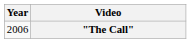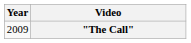 <table class="wikitable plainrowheaders">
 <tr>
 <th>Year</th>
 <th style="width:14em;">Video</th>
 </tr>
 <tr>
-<td>2006</td>
+<td>2009</td>
 <th scope="row">"The Call"</th>
 </tr>
 </table>
